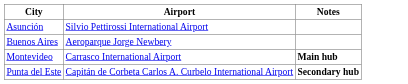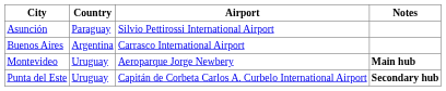 <table class="toccolours sortable" border="1" cellpadding="3" style="border-collapse:collapse;text-align:top">
 <tr>
 <th>City</th>
+<th>Country</th>
 <th>Airport</th>
 <th>Notes</th>
 </tr>
 <tr>
 <td><a href='#'>Asunción</a></td>
+<td><a href='#'>Paraguay</a></td>
 <td><a href='#'>Silvio Pettirossi International Airport</a></td>
 <td></td>
 </tr>
 <tr>
 <td><a href='#'>Buenos Aires</a></td>
-<td><a href='#'>Aeroparque Jorge Newbery</a></td>
+<td><a href='#'>Argentina</a></td>
+<td><a href='#'>Carrasco International Airport</a></td>
 <td></td>
 </tr>
 <tr>
 <td><a href='#'>Montevideo</a></td>
-<td><a href='#'>Carrasco International Airport</a></td>
+<td><a href='#'>Uruguay</a></td>
+<td><a href='#'>Aeroparque Jorge Newbery</a></td>
 <td><strong>Main hub</strong></td>
 </tr>
 <tr>
 <td><a href='#'>Punta del Este</a></td>
+<td><a href='#'>Uruguay</a></td>
 <td><a href='#'>Capitán de Corbeta Carlos A. Curbelo International Airport</a></td>
 <td><strong>Secondary hub</strong></td>
 </tr>
 </table>
